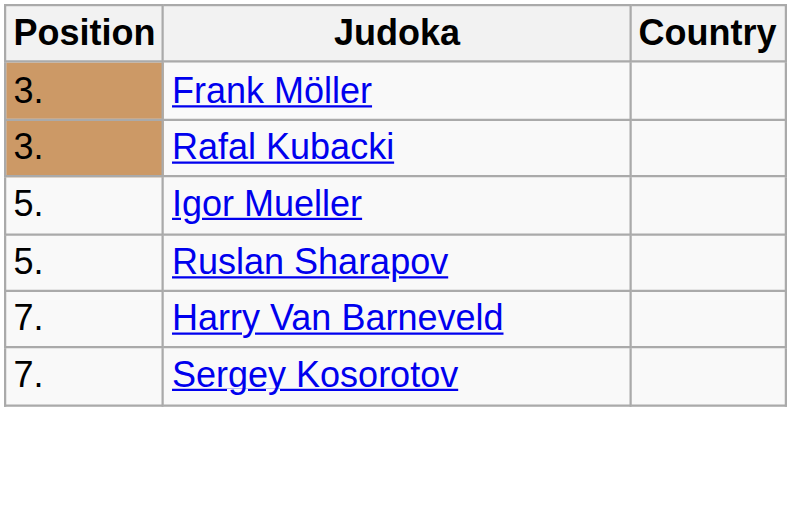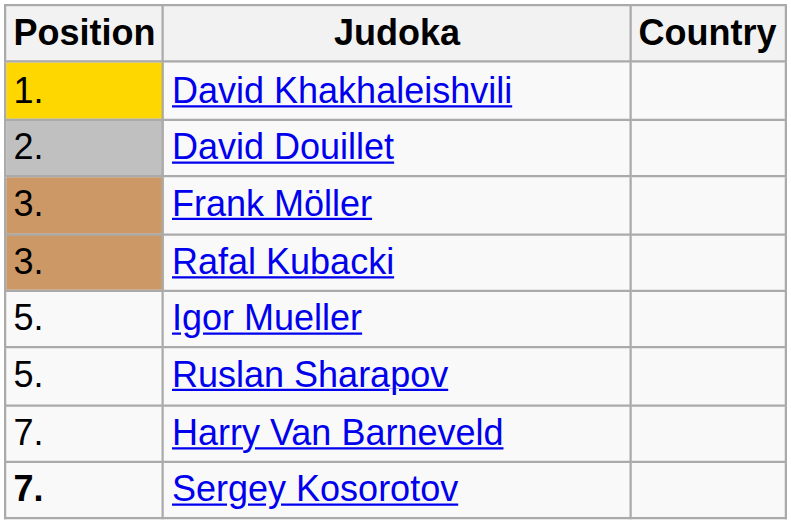 <table class=wikitable>
 <tr>
 <th width=10>Position</th>
 <th width=200>Judoka</th>
 <th width=10>Country</th>
+</tr>
+<tr>
+<td bgcolor=gold>1.</td>
+<td><a href='#'>David Khakhaleishvili</a></td>
+<td></td>
+</tr>
+<tr>
+<td bgcolor=silver>2.</td>
+<td><a href='#'>David Douillet</a></td>
+<td></td>
 </tr>
 <tr>
 <td bgcolor=CC9966>3.</td>
 <td><a href='#'>Frank Möller</a></td>
 <td></td>
 </tr>
 <tr>
 <td bgcolor=CC9966>3.</td>
 <td><a href='#'>Rafal Kubacki</a></td>
 <td></td>
 </tr>
 <tr>
 <td>5.</td>
 <td><a href='#'>Igor Mueller</a></td>
 <td></td>
 </tr>
 <tr>
 <td>5.</td>
 <td><a href='#'>Ruslan Sharapov</a></td>
 <td></td>
 </tr>
 <tr>
 <td>7.</td>
 <td><a href='#'>Harry Van Barneveld</a></td>
 <td></td>
 </tr>
 <tr>
-<td>7.</td>
+<td><strong>7.</strong></td>
 <td><a href='#'>Sergey Kosorotov</a></td>
 <td></td>
 </tr>
 </table>
